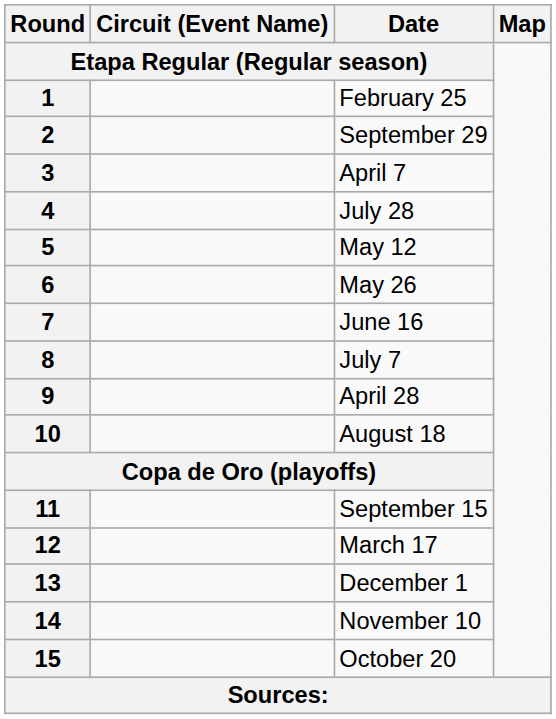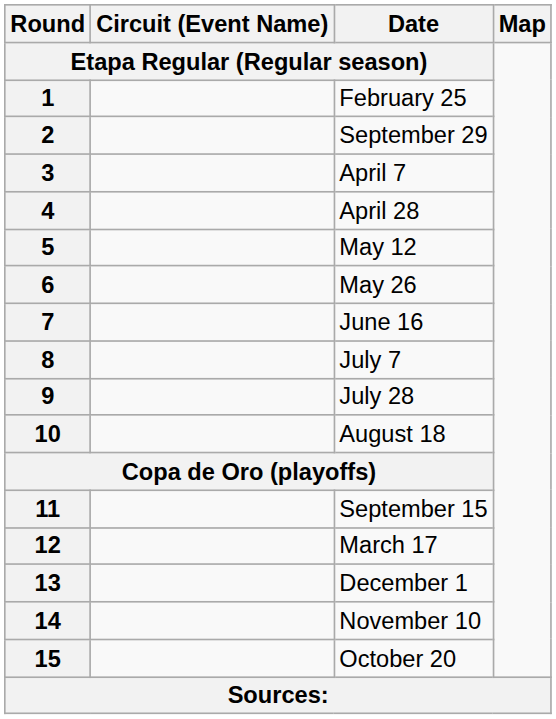 <table class="wikitable" border="1" style="font-size: 90%">
 <tr>
 <th>Round</th>
 <th>Circuit (Event Name)</th>
 <th>Date</th>
 <th>Map</th>
 </tr>
 <tr>
 <th colspan=3>Etapa Regular (Regular season)</th>
 <td rowspan=17></td>
 </tr>
 <tr>
 <th>1</th>
 <td><br></td>
 <td>February 25</td>
 </tr>
 <tr>
 <th>2</th>
 <td><br></td>
 <td>September 29</td>
 </tr>
 <tr>
 <th>3</th>
 <td><br></td>
 <td>April 7</td>
 </tr>
 <tr>
 <th>4</th>
 <td><br></td>
-<td>July 28</td>
+<td>April 28</td>
 </tr>
 <tr>
 <th>5</th>
 <td><br></td>
 <td>May 12</td>
 </tr>
 <tr>
 <th>6</th>
 <td><br></td>
 <td>May 26</td>
 </tr>
 <tr>
 <th>7</th>
 <td><br></td>
 <td>June 16</td>
 </tr>
 <tr>
 <th>8</th>
 <td><br></td>
 <td>July 7</td>
 </tr>
 <tr>
 <th>9</th>
 <td><br></td>
-<td>April 28</td>
+<td>July 28</td>
 </tr>
 <tr>
 <th>10</th>
 <td><br></td>
 <td>August 18</td>
 </tr>
 <tr>
 <th colspan=3>Copa de Oro (playoffs)</th>
 </tr>
 <tr>
 <th>11</th>
 <td><br></td>
 <td>September 15</td>
 </tr>
 <tr>
 <th>12</th>
 <td><br></td>
 <td>March 17</td>
 </tr>
 <tr>
 <th>13</th>
 <td><br></td>
 <td>December 1</td>
 </tr>
 <tr>
 <th>14</th>
 <td><br></td>
 <td>November 10</td>
 </tr>
 <tr>
 <th>15</th>
 <td><br></td>
 <td>October 20</td>
 </tr>
 <tr>
 <th colspan=4>Sources:</th>
 </tr>
 </table>
